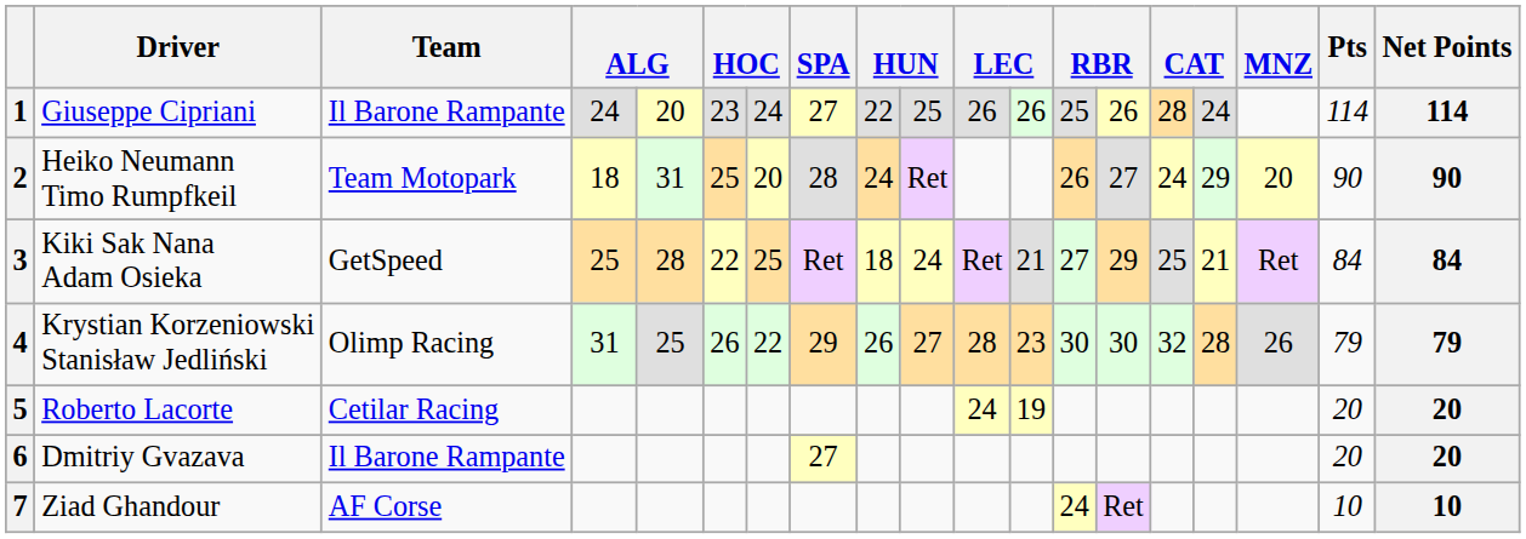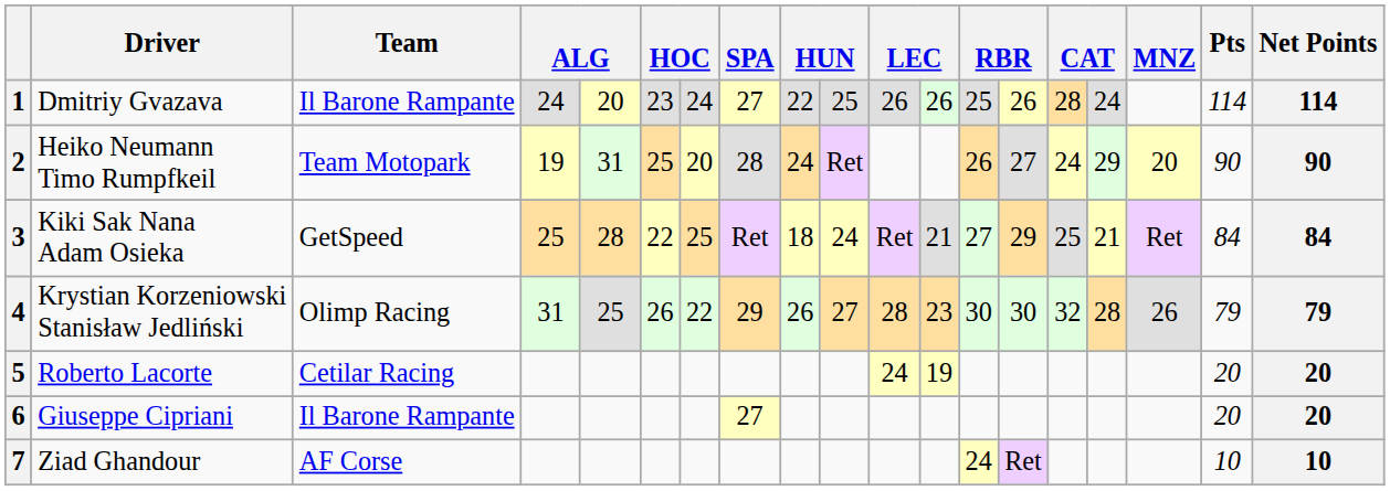 <table class="wikitable" style="font-size:85%; text-align:center">
 <tr>
 <th valign="middle"></th>
 <th valign="middle">Driver</th>
 <th>Team</th>
 <th colspan="2" style="width: 4em;"><br><a href='#'>ALG</a></th>
 <th colspan="2"><br><a href='#'>HOC</a></th>
 <th><br><a href='#'>SPA</a></th>
 <th colspan="2"><br><a href='#'>HUN</a></th>
 <th colspan="2"><br><a href='#'>LEC</a></th>
 <th colspan="2"><br><a href='#'>RBR</a></th>
 <th colspan="2"><br><a href='#'>CAT</a></th>
 <th><br><a href='#'>MNZ</a></th>
 <th valign="middle">Pts</th>
 <th valign="middle">Net Points</th>
 </tr>
 <tr>
 <th>1</th>
-<td align="left"> <a href='#'>Giuseppe Cipriani</a></td>
+<td align="left"> Dmitriy Gvazava</td>
 <td align="left"> <a href='#'>Il Barone Rampante</a></td>
 <td style="background:#dfdfdf;">24</td>
 <td style="background:#ffffbf;">20</td>
 <td style="background:#dfdfdf;">23</td>
 <td style="background:#dfdfdf;">24</td>
 <td style="background:#ffffbf;">27</td>
 <td style="background:#dfdfdf;">22</td>
 <td style="background:#dfdfdf;">25</td>
 <td style="background:#dfdfdf;">26</td>
 <td style="background:#dfffdf;">26</td>
 <td style="background:#dfdfdf;">25</td>
 <td style="background:#ffffbf;">26</td>
 <td style="background:#ffdf9f;">28</td>
 <td style="background:#dfdfdf;">24</td>
 <td></td>
 <td><em>114</em></td>
 <th>114</th>
 </tr>
 <tr>
 <th>2</th>
 <td align="left"> Heiko Neumann<br> Timo Rumpfkeil</td>
 <td align="left"> <a href='#'>Team Motopark</a></td>
-<td style="background:#ffffbf;">18</td>
+<td style="background:#ffffbf;">19</td>
 <td style="background:#dfffdf;">31</td>
 <td style="background:#ffdf9f;">25</td>
 <td style="background:#ffffbf;">20</td>
 <td style="background:#dfdfdf;">28</td>
 <td style="background:#ffdf9f;">24</td>
 <td style="background:#efcfff;">Ret</td>
 <td></td>
 <td></td>
 <td style="background:#ffdf9f;">26</td>
 <td style="background:#dfdfdf;">27</td>
 <td style="background:#ffffbf;">24</td>
 <td style="background:#dfffdf;">29</td>
 <td style="background:#ffffbf;">20</td>
 <td><em>90</em></td>
 <th>90</th>
 </tr>
 <tr>
 <th>3</th>
 <td align="left"> Kiki Sak Nana<br> Adam Osieka</td>
 <td align="left"> GetSpeed</td>
 <td style="background:#ffdf9f;">25</td>
 <td style="background:#ffdf9f;">28</td>
 <td style="background:#ffffbf;">22</td>
 <td style="background:#ffdf9f;">25</td>
 <td style="background:#efcfff;">Ret</td>
 <td style="background:#ffffbf;">18</td>
 <td style="background:#ffffbf;">24</td>
 <td style="background:#efcfff;">Ret</td>
 <td style="background:#dfdfdf;">21</td>
 <td style="background:#dfffdf;">27</td>
 <td style="background:#ffdf9f;">29</td>
 <td style="background:#dfdfdf;">25</td>
 <td style="background:#ffffbf;">21</td>
 <td style="background:#efcfff;">Ret</td>
 <td><em>84</em></td>
 <th>84</th>
 </tr>
 <tr>
 <th>4</th>
 <td align="left"> Krystian Korzeniowski<br> Stanisław Jedliński</td>
 <td align="left"> Olimp Racing</td>
 <td style="background:#dfffdf;">31</td>
 <td style="background:#dfdfdf;">25</td>
 <td style="background:#dfffdf;">26</td>
 <td style="background:#dfffdf;">22</td>
 <td style="background:#ffdf9f;">29</td>
 <td style="background:#dfffdf;">26</td>
 <td style="background:#ffdf9f;">27</td>
 <td style="background:#ffdf9f;">28</td>
 <td style="background:#ffdf9f;">23</td>
 <td style="background:#dfffdf;">30</td>
 <td style="background:#dfffdf;">30</td>
 <td style="background:#dfffdf;">32</td>
 <td style="background:#ffdf9f;">28</td>
 <td style="background:#dfdfdf;">26</td>
 <td><em>79</em></td>
 <th>79</th>
 </tr>
 <tr>
 <th>5</th>
 <td align="left"> <a href='#'>Roberto Lacorte</a></td>
 <td align="left"> <a href='#'>Cetilar Racing</a></td>
 <td></td>
 <td></td>
 <td></td>
 <td></td>
 <td></td>
 <td></td>
 <td></td>
 <td style="background:#ffffbf;">24</td>
 <td style="background:#ffffbf;">19</td>
 <td></td>
 <td></td>
 <td></td>
 <td></td>
 <td></td>
 <td><em>20</em></td>
 <th>20</th>
 </tr>
 <tr>
 <th>6</th>
-<td align="left"> Dmitriy Gvazava</td>
+<td align="left"> <a href='#'>Giuseppe Cipriani</a></td>
 <td align="left"> <a href='#'>Il Barone Rampante</a></td>
 <td></td>
 <td></td>
 <td></td>
 <td></td>
 <td style="background:#ffffbf;">27</td>
 <td></td>
 <td></td>
 <td></td>
 <td></td>
 <td></td>
 <td></td>
 <td></td>
 <td></td>
 <td></td>
 <td><em>20</em></td>
 <th>20</th>
 </tr>
 <tr>
 <th>7</th>
 <td align="left"> Ziad Ghandour</td>
 <td align="left"> <a href='#'>AF Corse</a></td>
 <td></td>
 <td></td>
 <td></td>
 <td></td>
 <td></td>
 <td></td>
 <td></td>
 <td></td>
 <td></td>
 <td style="background:#ffffbf;">24</td>
 <td style="background:#efcfff;">Ret</td>
 <td></td>
 <td></td>
 <td></td>
 <td><em>10</em></td>
 <th>10</th>
 </tr>
 </table>
